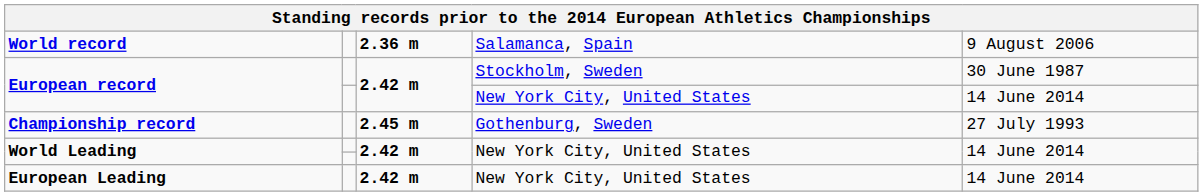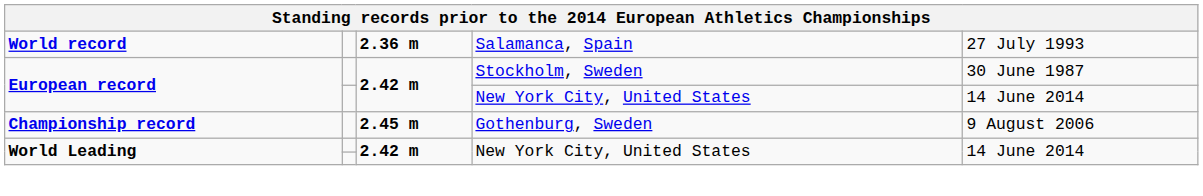 <table class="wikitable" width=75%>
 <tr>
 <th colspan="5">Standing records prior to the 2014 European Athletics Championships</th>
 </tr>
 <tr>
 <td><strong><a href='#'>World record</a></strong></td>
 <td></td>
 <td><strong>2.36 m</strong></td>
 <td><a href='#'>Salamanca</a>, <a href='#'>Spain</a></td>
-<td>9 August 2006</td>
+<td>27 July 1993</td>
 </tr>
 <tr>
 <td rowspan=2><strong><a href='#'>European record</a></strong></td>
 <td></td>
 <td rowspan=2><strong>2.42 m</strong></td>
 <td><a href='#'>Stockholm</a>, <a href='#'>Sweden</a></td>
 <td>30 June 1987</td>
 </tr>
 <tr>
 <td></td>
 <td><a href='#'>New York City</a>, <a href='#'>United States</a></td>
 <td>14 June 2014</td>
 </tr>
 <tr>
 <td><strong><a href='#'>Championship record</a></strong></td>
 <td></td>
 <td><strong>2.45 m</strong></td>
 <td><a href='#'>Gothenburg</a>, <a href='#'>Sweden</a></td>
-<td>27 July 1993</td>
+<td>9 August 2006</td>
 </tr>
 <tr>
 <td rowspan=2><strong>World Leading</strong></td>
 <td></td>
 <td rowspan=2><strong>2.42 m</strong></td>
 <td rowspan=2>New York City, United States</td>
 <td rowspan=2>14 June 2014</td>
 </tr>
 <tr>
 <td></td>
 </tr>
-<tr>
-<td><strong>European Leading</strong></td>
-<td></td>
-<td><strong>2.42 m</strong></td>
-<td>New York City, United States</td>
-<td>14 June 2014</td>
-</tr>
 </table>
